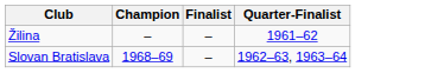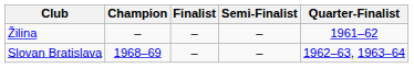 <table class="wikitable" style="text-align:center">
 <tr>
 <th>Club</th>
 <th>Champion</th>
 <th>Finalist</th>
+<th>Semi-Finalist</th>
 <th>Quarter-Finalist</th>
 </tr>
 <tr>
 <td style="text-align:left"><a href='#'>Žilina</a></td>
+<td>–</td>
 <td>–</td>
 <td>–</td>
 <td><a href='#'>1961–62</a></td>
 </tr>
 <tr>
 <td style="text-align:left"><a href='#'>Slovan Bratislava</a></td>
 <td><a href='#'>1968–69</a></td>
 <td>–</td>
+<td>–</td>
 <td><a href='#'>1962–63</a>, <a href='#'>1963–64</a></td>
 </tr>
 </table>
